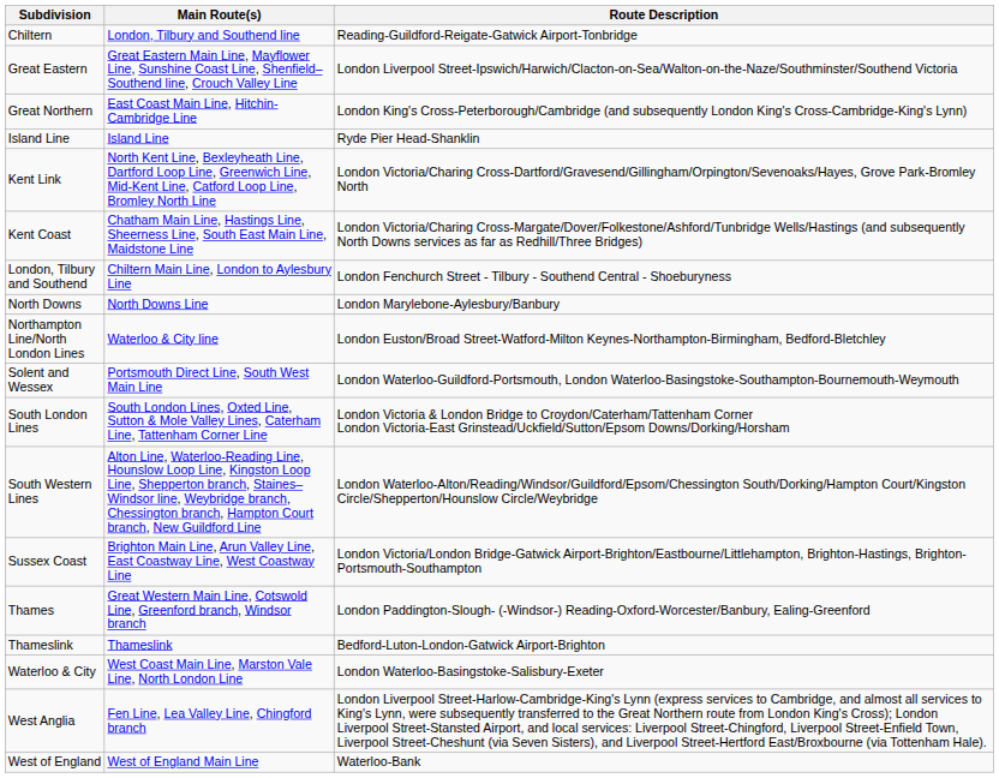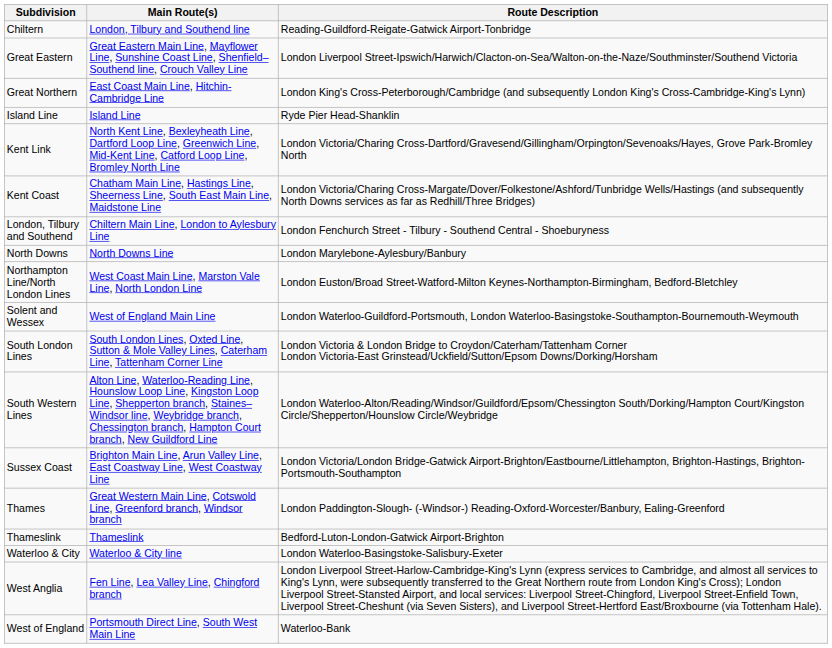 <table class="wikitable">
 <tr>
 <th>Subdivision</th>
 <th>Main Route(s)</th>
 <th>Route Description</th>
 </tr>
 <tr>
 <td align="left">Chiltern</td>
 <td align="left"><a href='#'>London, Tilbury and Southend line</a></td>
 <td align="left">Reading-Guildford-Reigate-Gatwick Airport-Tonbridge</td>
 </tr>
 <tr>
 <td align="left">Great Eastern</td>
 <td align="left"><a href='#'>Great Eastern Main Line</a>, <a href='#'>Mayflower Line</a>, <a href='#'>Sunshine Coast Line</a>, <a href='#'>Shenfield–Southend line</a>, <a href='#'>Crouch Valley Line</a></td>
 <td align="left">London Liverpool Street-Ipswich/Harwich/Clacton-on-Sea/Walton-on-the-Naze/Southminster/Southend Victoria</td>
 </tr>
 <tr>
 <td align="left">Great Northern</td>
 <td align="left"><a href='#'>East Coast Main Line</a>, <a href='#'>Hitchin-Cambridge Line</a></td>
 <td align="left">London King's Cross-Peterborough/Cambridge (and subsequently London King's Cross-Cambridge-King's Lynn)</td>
 </tr>
 <tr>
 <td align="left">Island Line</td>
 <td align="left"><a href='#'>Island Line</a></td>
 <td align="left">Ryde Pier Head-Shanklin</td>
 </tr>
 <tr>
 <td align="left">Kent Link</td>
 <td align="left"><a href='#'>North Kent Line</a>, <a href='#'>Bexleyheath Line</a>, <a href='#'>Dartford Loop Line</a>, <a href='#'>Greenwich Line</a>, <a href='#'>Mid-Kent Line</a>, <a href='#'>Catford Loop Line</a>, <a href='#'>Bromley North Line</a></td>
 <td align="left">London Victoria/Charing Cross-Dartford/Gravesend/Gillingham/Orpington/Sevenoaks/Hayes, Grove Park-Bromley North</td>
 </tr>
 <tr>
 <td align="left">Kent Coast</td>
 <td align="left"><a href='#'>Chatham Main Line</a>, <a href='#'>Hastings Line</a>, <a href='#'>Sheerness Line</a>, <a href='#'>South East Main Line</a>, <a href='#'>Maidstone Line</a></td>
 <td align="left">London Victoria/Charing Cross-Margate/Dover/Folkestone/Ashford/Tunbridge Wells/Hastings (and subsequently North Downs services as far as Redhill/Three Bridges)</td>
 </tr>
 <tr>
 <td align="left">London, Tilbury and Southend</td>
 <td align="left"><a href='#'>Chiltern Main Line</a>, <a href='#'>London to Aylesbury Line</a></td>
 <td align="left">London Fenchurch Street - Tilbury - Southend Central - Shoeburyness</td>
 </tr>
 <tr>
 <td align="left">North Downs</td>
 <td align="left"><a href='#'>North Downs Line</a></td>
 <td align="left">London Marylebone-Aylesbury/Banbury</td>
 </tr>
 <tr>
 <td align="left">Northampton Line/North London Lines</td>
-<td align="left"><a href='#'>Waterloo & City line</a></td>
+<td align="left"><a href='#'>West Coast Main Line</a>, <a href='#'>Marston Vale Line</a>, <a href='#'>North London Line</a></td>
 <td align="left">London Euston/Broad Street-Watford-Milton Keynes-Northampton-Birmingham, Bedford-Bletchley</td>
 </tr>
 <tr>
 <td align="left">Solent and Wessex</td>
-<td align="left"><a href='#'>Portsmouth Direct Line</a>, <a href='#'>South West Main Line</a></td>
+<td align="left"><a href='#'>West of England Main Line</a></td>
 <td align="left">London Waterloo-Guildford-Portsmouth, London Waterloo-Basingstoke-Southampton-Bournemouth-Weymouth</td>
 </tr>
 <tr>
 <td align="left">South London Lines</td>
 <td align="left"><a href='#'>South London Lines</a>, <a href='#'>Oxted Line</a>, <a href='#'>Sutton & Mole Valley Lines</a>, <a href='#'>Caterham Line</a>, <a href='#'>Tattenham Corner Line</a></td>
 <td align="left">London Victoria & London Bridge to Croydon/Caterham/Tattenham Corner<br>London Victoria-East Grinstead/Uckfield/Sutton/Epsom Downs/Dorking/Horsham</td>
 </tr>
 <tr>
 <td align="left">South Western Lines</td>
 <td align="left"><a href='#'>Alton Line</a>, <a href='#'>Waterloo-Reading Line</a>, <a href='#'>Hounslow Loop Line</a>, <a href='#'>Kingston Loop Line</a>, <a href='#'>Shepperton branch</a>, <a href='#'>Staines–Windsor line</a>, <a href='#'>Weybridge branch</a>, <a href='#'>Chessington branch</a>, <a href='#'>Hampton Court branch</a>, <a href='#'>New Guildford Line</a></td>
 <td align="left">London Waterloo-Alton/Reading/Windsor/Guildford/Epsom/Chessington South/Dorking/Hampton Court/Kingston Circle/Shepperton/Hounslow Circle/Weybridge</td>
 </tr>
 <tr>
 <td align="left">Sussex Coast</td>
 <td align="left"><a href='#'>Brighton Main Line</a>, <a href='#'>Arun Valley Line</a>, <a href='#'>East Coastway Line</a>, <a href='#'>West Coastway Line</a></td>
 <td align="left">London Victoria/London Bridge-Gatwick Airport-Brighton/Eastbourne/Littlehampton, Brighton-Hastings, Brighton-Portsmouth-Southampton</td>
 </tr>
 <tr>
 <td align="left">Thames</td>
 <td align="left"><a href='#'>Great Western Main Line</a>, <a href='#'>Cotswold Line</a>, <a href='#'>Greenford branch</a>, <a href='#'>Windsor branch</a></td>
 <td align="left">London Paddington-Slough- (-Windsor-) Reading-Oxford-Worcester/Banbury, Ealing-Greenford</td>
 </tr>
 <tr>
 <td align="left">Thameslink</td>
 <td><a href='#'>Thameslink</a></td>
 <td align="left">Bedford-Luton-London-Gatwick Airport-Brighton</td>
 </tr>
 <tr>
 <td align="left">Waterloo & City</td>
-<td align="left"><a href='#'>West Coast Main Line</a>, <a href='#'>Marston Vale Line</a>, <a href='#'>North London Line</a></td>
+<td align="left"><a href='#'>Waterloo & City line</a></td>
 <td align="left">London Waterloo-Basingstoke-Salisbury-Exeter</td>
 </tr>
 <tr>
 <td align="left">West Anglia</td>
 <td align="left"><a href='#'>Fen Line</a>, <a href='#'>Lea Valley Line</a>, <a href='#'>Chingford branch</a></td>
 <td align="left">London Liverpool Street-Harlow-Cambridge-King's Lynn (express services to Cambridge, and almost all services to King's Lynn, were subsequently transferred to the Great Northern route from London King's Cross); London Liverpool Street-Stansted Airport, and local services: Liverpool Street-Chingford, Liverpool Street-Enfield Town, Liverpool Street-Cheshunt (via Seven Sisters), and Liverpool Street-Hertford East/Broxbourne (via Tottenham Hale).</td>
 </tr>
 <tr>
 <td align="left">West of England</td>
-<td align="left"><a href='#'>West of England Main Line</a></td>
+<td align="left"><a href='#'>Portsmouth Direct Line</a>, <a href='#'>South West Main Line</a></td>
 <td align="left">Waterloo-Bank</td>
 </tr>
 </table>
